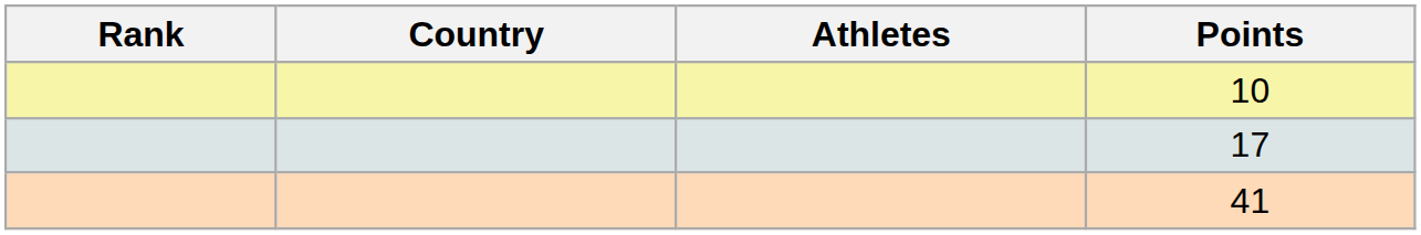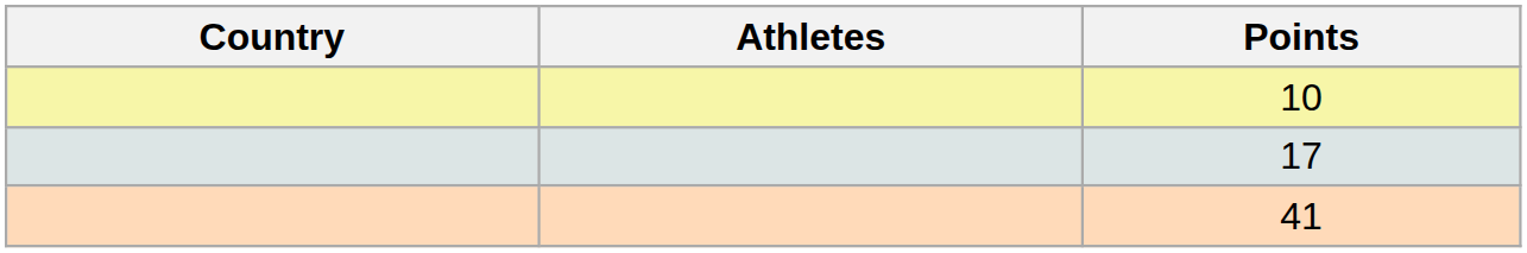 <table class="wikitable" width=65% style="font-size:90%; text-align:center;">
 <tr>
-<th>Rank</th>
 <th>Country</th>
 <th>Athletes</th>
 <th>Points</th>
 </tr>
 <tr bgcolor="#F7F6A8">
-<td></td>
 <td align=left></td>
 <td></td>
 <td>10</td>
 </tr>
 <tr bgcolor="#DCE5E5">
-<td></td>
 <td align=left></td>
 <td></td>
 <td>17</td>
 </tr>
 <tr bgcolor="#FFDAB9">
-<td></td>
 <td align=left></td>
 <td></td>
 <td>41</td>
 </tr>
 </table>
